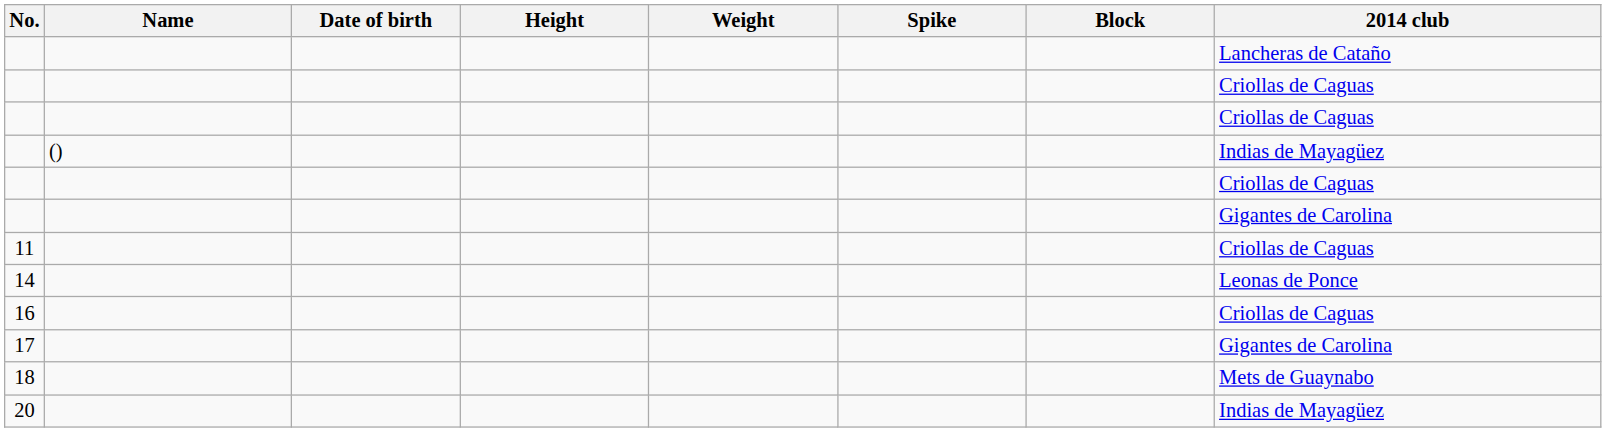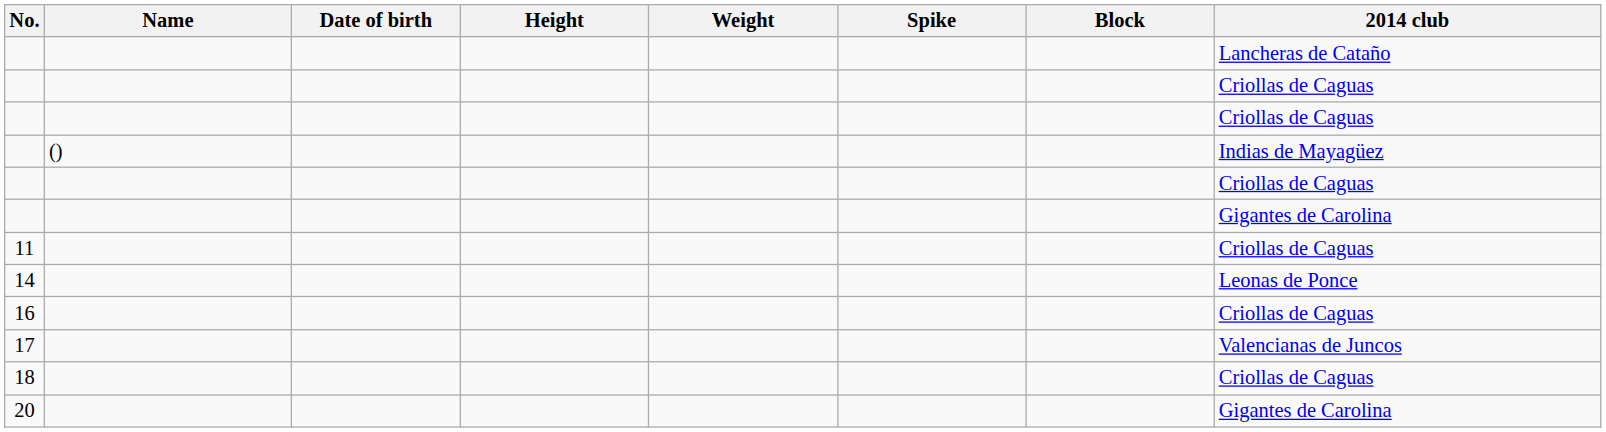 <table class="wikitable sortable" style="font-size:100%; text-align:center;">
 <tr>
 <th>No.</th>
 <th style="width:12em">Name</th>
 <th style="width:8em">Date of birth</th>
 <th style="width:9em">Height</th>
 <th style="width:9em">Weight</th>
 <th style="width:9em">Spike</th>
 <th style="width:9em">Block</th>
 <th style="width:19em">2014 club</th>
 </tr>
 <tr>
 <td></td>
 <td align=left></td>
 <td align=right></td>
 <td></td>
 <td></td>
 <td></td>
 <td></td>
 <td align=left> <a href='#'>Lancheras de Cataño</a></td>
 </tr>
 <tr>
 <td></td>
 <td align=left></td>
 <td align=right></td>
 <td></td>
 <td></td>
 <td></td>
 <td></td>
 <td align=left> <a href='#'>Criollas de Caguas</a></td>
 </tr>
 <tr>
 <td></td>
 <td align=left></td>
 <td align=right></td>
 <td></td>
 <td></td>
 <td></td>
 <td></td>
 <td align=left> <a href='#'>Criollas de Caguas</a></td>
 </tr>
 <tr>
 <td></td>
 <td align=left> ()</td>
 <td align=right></td>
 <td></td>
 <td></td>
 <td></td>
 <td></td>
 <td align=left> <a href='#'>Indias de Mayagüez</a></td>
 </tr>
 <tr>
 <td></td>
 <td align=left></td>
 <td align=right></td>
 <td></td>
 <td></td>
 <td></td>
 <td></td>
 <td align=left> <a href='#'>Criollas de Caguas</a></td>
 </tr>
 <tr>
 <td></td>
 <td align=left></td>
 <td align=right></td>
 <td></td>
 <td></td>
 <td></td>
 <td></td>
 <td align=left> <a href='#'>Gigantes de Carolina</a></td>
 </tr>
 <tr>
 <td>11</td>
 <td align=left></td>
 <td align=right></td>
 <td></td>
 <td></td>
 <td></td>
 <td></td>
 <td align=left> <a href='#'>Criollas de Caguas</a></td>
 </tr>
 <tr>
 <td>14</td>
 <td align=left></td>
 <td align=right></td>
 <td></td>
 <td></td>
 <td></td>
 <td></td>
 <td align=left> <a href='#'>Leonas de Ponce</a></td>
 </tr>
 <tr>
 <td>16</td>
 <td align=left></td>
 <td align=right></td>
 <td></td>
 <td></td>
 <td></td>
 <td></td>
 <td align=left> <a href='#'>Criollas de Caguas</a></td>
 </tr>
 <tr>
 <td>17</td>
 <td align=left></td>
 <td align=right></td>
 <td></td>
 <td></td>
 <td></td>
 <td></td>
-<td align=left> <a href='#'>Gigantes de Carolina</a></td>
+<td align=left> <a href='#'>Valencianas de Juncos</a></td>
 </tr>
 <tr>
 <td>18</td>
 <td align=left></td>
 <td align=right></td>
 <td></td>
 <td></td>
 <td></td>
 <td></td>
-<td align=left> <a href='#'>Mets de Guaynabo</a></td>
+<td align=left> <a href='#'>Criollas de Caguas</a></td>
 </tr>
 <tr>
 <td>20</td>
 <td align=left></td>
 <td align=right></td>
 <td></td>
 <td></td>
 <td></td>
 <td></td>
-<td align=left> <a href='#'>Indias de Mayagüez</a></td>
+<td align=left> <a href='#'>Gigantes de Carolina</a></td>
 </tr>
 </table>
